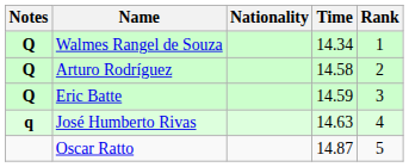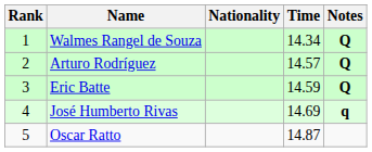 <table class="wikitable sortable" style="text-align:center">
 <tr>
-<th>Notes</th>
+<th>Rank</th>
 <th>Name</th>
 <th>Nationality</th>
 <th>Time</th>
-<th>Rank</th>
+<th>Notes</th>
 </tr>
 <tr bgcolor=ccffcc>
-<td><strong>Q</strong></td>
+<td align=center>1</td>
 <td align=left><a href='#'>Walmes Rangel de Souza</a></td>
 <td align=left></td>
 <td>14.34</td>
-<td align=center>1</td>
+<td><strong>Q</strong></td>
 </tr>
 <tr bgcolor=ccffcc>
-<td><strong>Q</strong></td>
+<td align=center>2</td>
 <td align=left><a href='#'>Arturo Rodríguez</a></td>
 <td align=left></td>
-<td>14.58</td>
-<td align=center>2</td>
+<td>14.57</td>
+<td><strong>Q</strong></td>
 </tr>
 <tr bgcolor=ccffcc>
-<td><strong>Q</strong></td>
+<td align=center>3</td>
 <td align=left><a href='#'>Eric Batte</a></td>
 <td align=left></td>
 <td>14.59</td>
-<td align=center>3</td>
+<td><strong>Q</strong></td>
 </tr>
 <tr bgcolor=ddffdd>
-<td><strong>q</strong></td>
+<td align=center>4</td>
 <td align=left><a href='#'>José Humberto Rivas</a></td>
 <td align=left></td>
-<td>14.63</td>
-<td align=center>4</td>
+<td>14.69</td>
+<td><strong>q</strong></td>
 </tr>
 <tr>
-<td></td>
+<td align=center>5</td>
 <td align=left><a href='#'>Oscar Ratto</a></td>
 <td align=left></td>
 <td>14.87</td>
-<td align=center>5</td>
+<td></td>
 </tr>
 </table>
